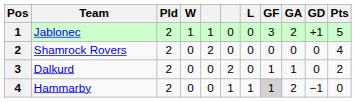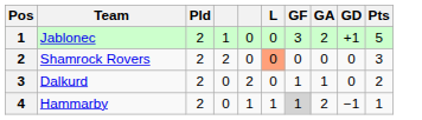 <table class="wikitable" style="text-align:center;">
 <tr>
 <th width=20>Pos</th>
 <th width=165>Team</th>
 <th width=20>Pld</th>
-<th width=20>W</th>
 <th width=20></th>
 <th width=20></th>
 <th width=20>L</th>
 <th width=20>GF</th>
 <th width=20>GA</th>
 <th width=20>GD</th>
 <th width=20>Pts</th>
 </tr>
 <tr style="background:#cfc;">
 <th>1</th>
 <td style="text-align:left"> <a href='#'>Jablonec</a></td>
 <td>2</td>
 <td>1</td>
-<td>1</td>
 <td>0</td>
 <td>0</td>
 <td>3</td>
 <td>2</td>
 <td>+1</td>
 <td>5</td>
 </tr>
 <tr>
 <th>2</th>
 <td style="text-align:left"> <a href='#'>Shamrock Rovers</a></td>
 <td>2</td>
+<td>2</td>
 <td>0</td>
-<td>2</td>
+<td style="background: lightsalmon;">0</td>
 <td>0</td>
 <td>0</td>
 <td>0</td>
-<td>0</td>
-<td>0</td>
-<td>4</td>
+<td>3</td>
 </tr>
 <tr>
 <th>3</th>
 <td style="text-align:left"> <a href='#'>Dalkurd</a></td>
 <td>2</td>
-<td>0</td>
 <td>0</td>
 <td>2</td>
 <td>0</td>
 <td>1</td>
 <td>1</td>
 <td>0</td>
 <td>2</td>
 </tr>
 <tr>
 <th>4</th>
 <td style="text-align:left"> <a href='#'>Hammarby</a></td>
 <td>2</td>
 <td>0</td>
-<td>0</td>
 <td>1</td>
 <td>1</td>
 <td style="background: lightgrey;">1</td>
 <td>2</td>
 <td>−1</td>
-<td>0</td>
+<td>1</td>
 </tr>
 </table>
